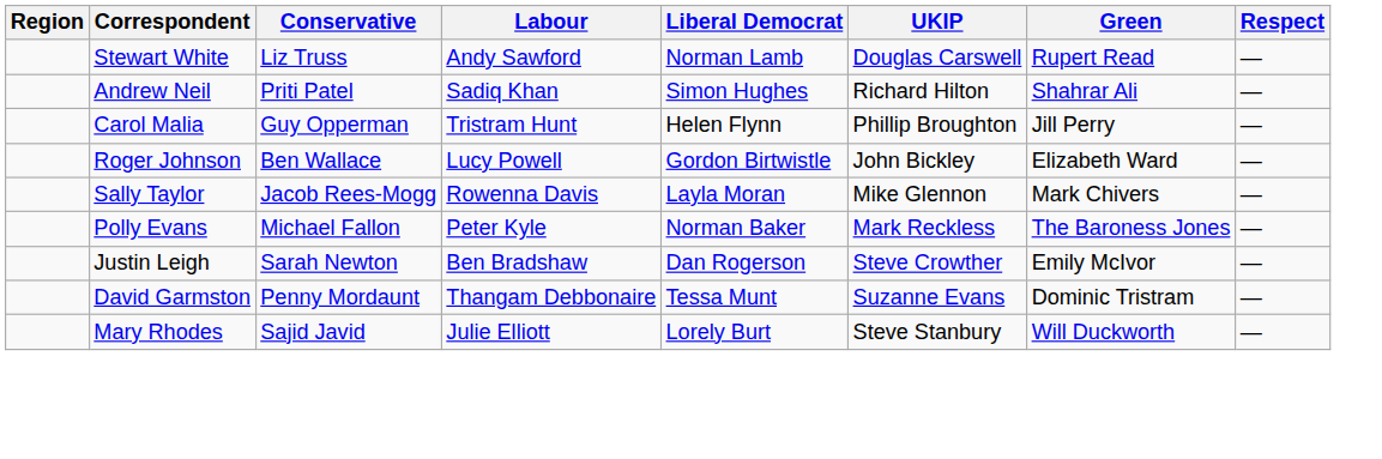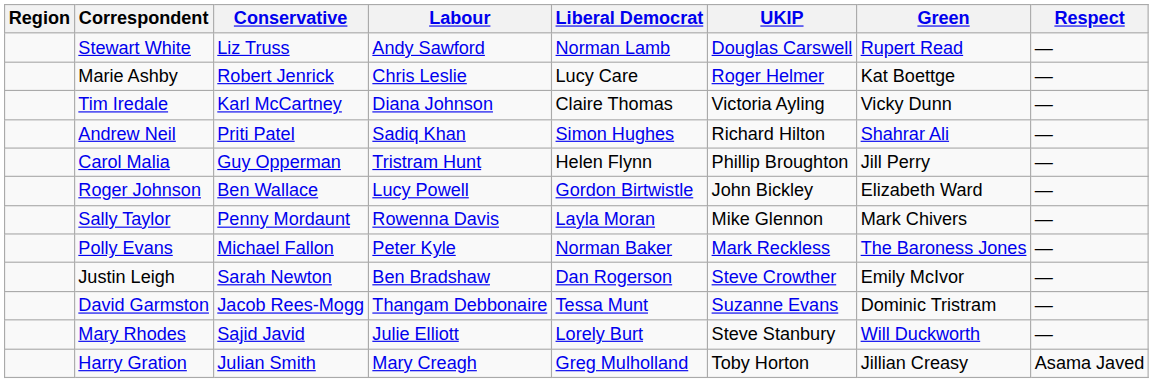 <table class="wikitable">
 <tr>
 <th>Region</th>
 <th>Correspondent</th>
 <th><a href='#'>Conservative</a></th>
 <th><a href='#'>Labour</a></th>
 <th><a href='#'>Liberal Democrat</a></th>
 <th><a href='#'>UKIP</a></th>
 <th><a href='#'>Green</a></th>
 <th><a href='#'>Respect</a></th>
 </tr>
 <tr>
 <td></td>
 <td><a href='#'>Stewart White</a></td>
 <td><a href='#'>Liz Truss</a></td>
 <td><a href='#'>Andy Sawford</a></td>
 <td><a href='#'>Norman Lamb</a></td>
 <td><a href='#'>Douglas Carswell</a></td>
 <td><a href='#'>Rupert Read</a></td>
+<td>—</td>
+</tr>
+<tr>
+<td></td>
+<td>Marie Ashby</td>
+<td><a href='#'>Robert Jenrick</a></td>
+<td><a href='#'>Chris Leslie</a></td>
+<td>Lucy Care</td>
+<td><a href='#'>Roger Helmer</a></td>
+<td>Kat Boettge</td>
+<td>—</td>
+</tr>
+<tr>
+<td></td>
+<td><a href='#'>Tim Iredale</a></td>
+<td><a href='#'>Karl McCartney</a></td>
+<td><a href='#'>Diana Johnson</a></td>
+<td>Claire Thomas</td>
+<td>Victoria Ayling</td>
+<td>Vicky Dunn</td>
 <td>—</td>
 </tr>
 <tr>
 <td></td>
 <td><a href='#'>Andrew Neil</a></td>
 <td><a href='#'>Priti Patel</a></td>
 <td><a href='#'>Sadiq Khan</a></td>
 <td><a href='#'>Simon Hughes</a></td>
 <td>Richard Hilton</td>
 <td><a href='#'>Shahrar Ali</a></td>
 <td>—</td>
 </tr>
 <tr>
 <td></td>
 <td><a href='#'>Carol Malia</a></td>
 <td><a href='#'>Guy Opperman</a></td>
 <td><a href='#'>Tristram Hunt</a></td>
 <td>Helen Flynn</td>
 <td>Phillip Broughton</td>
 <td>Jill Perry</td>
 <td>—</td>
 </tr>
 <tr>
 <td></td>
 <td><a href='#'>Roger Johnson</a></td>
 <td><a href='#'>Ben Wallace</a></td>
 <td><a href='#'>Lucy Powell</a></td>
 <td><a href='#'>Gordon Birtwistle</a></td>
 <td>John Bickley</td>
 <td>Elizabeth Ward</td>
 <td>—</td>
 </tr>
 <tr>
 <td></td>
 <td><a href='#'>Sally Taylor</a></td>
-<td><a href='#'>Jacob Rees-Mogg</a></td>
+<td><a href='#'>Penny Mordaunt</a></td>
 <td><a href='#'>Rowenna Davis</a></td>
 <td><a href='#'>Layla Moran</a></td>
 <td>Mike Glennon</td>
 <td>Mark Chivers</td>
 <td>—</td>
 </tr>
 <tr>
 <td></td>
 <td><a href='#'>Polly Evans</a></td>
 <td><a href='#'>Michael Fallon</a></td>
 <td><a href='#'>Peter Kyle</a></td>
 <td><a href='#'>Norman Baker</a></td>
 <td><a href='#'>Mark Reckless</a></td>
 <td><a href='#'>The Baroness Jones</a></td>
 <td>—</td>
 </tr>
 <tr>
 <td></td>
 <td>Justin Leigh</td>
 <td><a href='#'>Sarah Newton</a></td>
 <td><a href='#'>Ben Bradshaw</a></td>
 <td><a href='#'>Dan Rogerson</a></td>
 <td><a href='#'>Steve Crowther</a></td>
 <td>Emily McIvor</td>
 <td>—</td>
 </tr>
 <tr>
 <td></td>
 <td><a href='#'>David Garmston</a></td>
-<td><a href='#'>Penny Mordaunt</a></td>
+<td><a href='#'>Jacob Rees-Mogg</a></td>
 <td><a href='#'>Thangam Debbonaire</a></td>
 <td><a href='#'>Tessa Munt</a></td>
 <td><a href='#'>Suzanne Evans</a></td>
 <td>Dominic Tristram</td>
 <td>—</td>
 </tr>
 <tr>
 <td></td>
 <td><a href='#'>Mary Rhodes</a></td>
 <td><a href='#'>Sajid Javid</a></td>
 <td><a href='#'>Julie Elliott</a></td>
 <td><a href='#'>Lorely Burt</a></td>
 <td>Steve Stanbury</td>
 <td><a href='#'>Will Duckworth</a></td>
 <td>—</td>
 </tr>
+<tr>
+<td></td>
+<td><a href='#'>Harry Gration</a></td>
+<td><a href='#'>Julian Smith</a></td>
+<td><a href='#'>Mary Creagh</a></td>
+<td><a href='#'>Greg Mulholland</a></td>
+<td>Toby Horton</td>
+<td>Jillian Creasy</td>
+<td>Asama Javed</td>
+</tr>
 </table>
